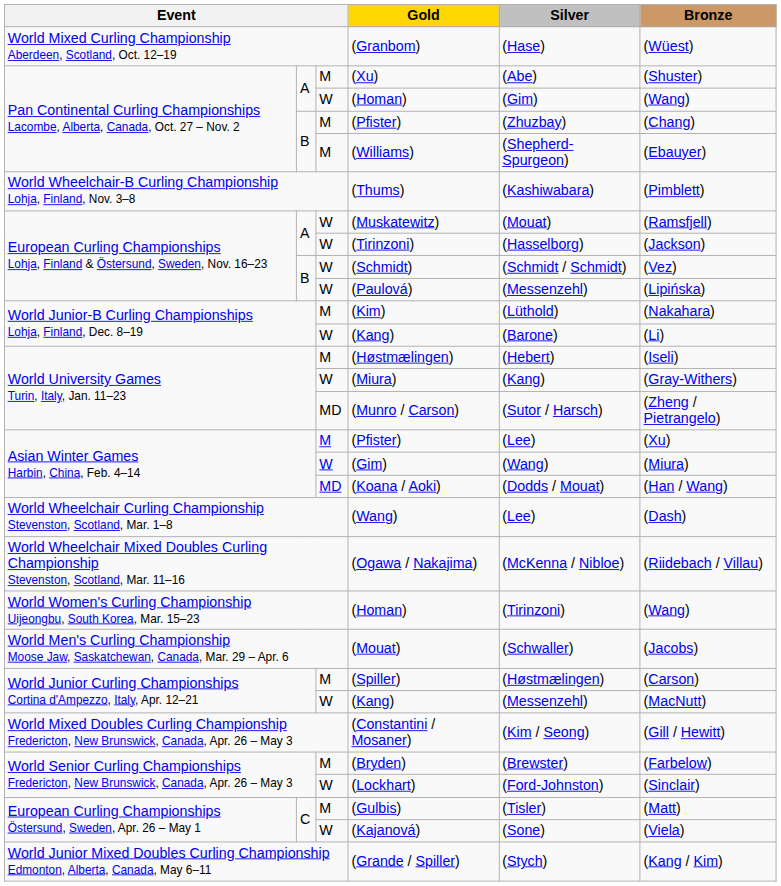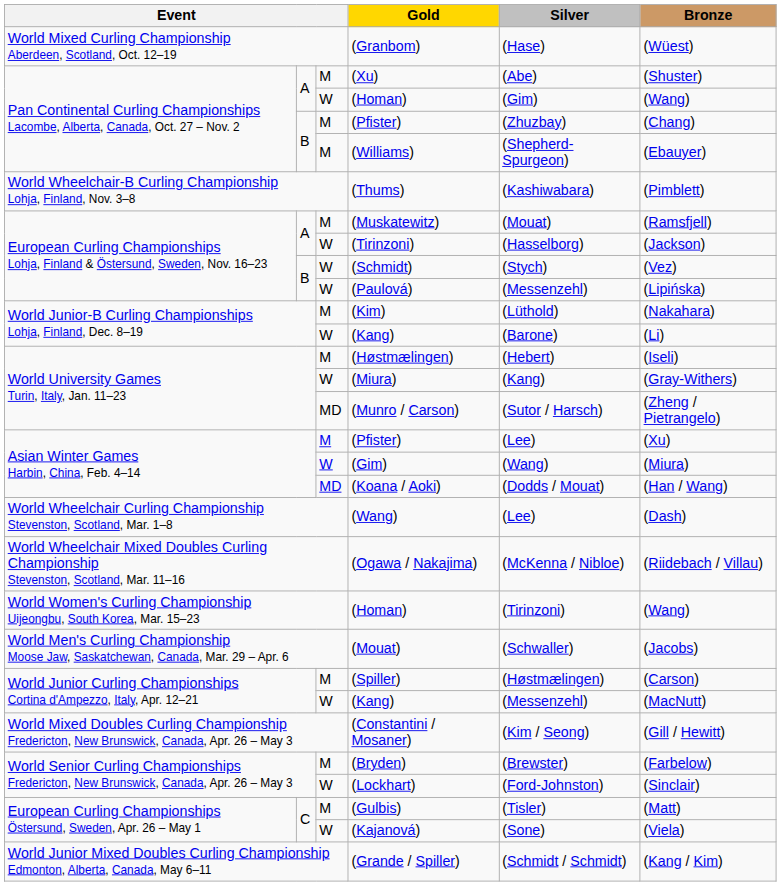 <table class="wikitable">
 <tr>
 <th colspan="3">Event</th>
 <th style="background:gold">Gold</th>
 <th style="background:silver">Silver</th>
 <th style="background:#cc9966">Bronze</th>
 </tr>
 <tr>
 <td colspan="3"><a href='#'>World Mixed Curling Championship</a> <br> <small><a href='#'>Aberdeen</a>, <a href='#'>Scotland</a>, Oct. 12–19</small></td>
 <td> (<a href='#'>Granbom</a>)</td>
 <td> (<a href='#'>Hase</a>)</td>
 <td> (<a href='#'>Wüest</a>)</td>
 </tr>
 <tr>
 <td rowspan="4"><a href='#'>Pan Continental Curling Championships</a> <br> <small><a href='#'>Lacombe</a>, <a href='#'>Alberta</a>, <a href='#'>Canada</a>, Oct. 27 – Nov. 2</small></td>
 <td rowspan="2">A</td>
 <td>M</td>
 <td> (<a href='#'>Xu</a>)</td>
 <td> (<a href='#'>Abe</a>)</td>
 <td> (<a href='#'>Shuster</a>)</td>
 </tr>
 <tr>
 <td>W</td>
 <td> (<a href='#'>Homan</a>)</td>
 <td> (<a href='#'>Gim</a>)</td>
 <td> (<a href='#'>Wang</a>)</td>
 </tr>
 <tr>
 <td rowspan="2">B</td>
 <td>M</td>
 <td> (<a href='#'>Pfister</a>)</td>
 <td> (<a href='#'>Zhuzbay</a>)</td>
 <td> (<a href='#'>Chang</a>)</td>
 </tr>
 <tr>
 <td>M</td>
 <td> (<a href='#'>Williams</a>)</td>
 <td> (<a href='#'>Shepherd-Spurgeon</a>)</td>
 <td> (<a href='#'>Ebauyer</a>)</td>
 </tr>
 <tr>
 <td colspan="3"><a href='#'>World Wheelchair-B Curling Championship</a> <br> <small><a href='#'>Lohja</a>, <a href='#'>Finland</a>, Nov. 3–8</small></td>
 <td> (<a href='#'>Thums</a>)</td>
 <td> (<a href='#'>Kashiwabara</a>)</td>
 <td> (<a href='#'>Pimblett</a>)</td>
 </tr>
 <tr>
 <td rowspan="4"><a href='#'>European Curling Championships</a> <br> <small><a href='#'>Lohja</a>, <a href='#'>Finland</a> & <a href='#'>Östersund</a>, <a href='#'>Sweden</a>, Nov. 16–23</small></td>
 <td rowspan="2">A</td>
-<td>W</td>
+<td>M</td>
 <td> (<a href='#'>Muskatewitz</a>)</td>
 <td> (<a href='#'>Mouat</a>)</td>
 <td> (<a href='#'>Ramsfjell</a>)</td>
 </tr>
 <tr>
 <td>W</td>
 <td> (<a href='#'>Tirinzoni</a>)</td>
 <td> (<a href='#'>Hasselborg</a>)</td>
 <td> (<a href='#'>Jackson</a>)</td>
 </tr>
 <tr>
 <td rowspan="2">B</td>
 <td>W</td>
 <td> (<a href='#'>Schmidt</a>)</td>
-<td> (<a href='#'>Schmidt</a> / <a href='#'>Schmidt</a>)</td>
+<td> (<a href='#'>Stych</a>)</td>
 <td> (<a href='#'>Vez</a>)</td>
 </tr>
 <tr>
 <td>W</td>
 <td> (<a href='#'>Paulová</a>)</td>
 <td> (<a href='#'>Messenzehl</a>)</td>
 <td> (<a href='#'>Lipińska</a>)</td>
 </tr>
 <tr>
 <td colspan="2" rowspan="2"><a href='#'>World Junior-B Curling Championships</a> <br> <small><a href='#'>Lohja</a>, <a href='#'>Finland</a>, Dec. 8–19</small></td>
 <td>M</td>
 <td> (<a href='#'>Kim</a>)</td>
 <td> (<a href='#'>Lüthold</a>)</td>
 <td> (<a href='#'>Nakahara</a>)</td>
 </tr>
 <tr>
 <td>W</td>
 <td> (<a href='#'>Kang</a>)</td>
 <td> (<a href='#'>Barone</a>)</td>
 <td> (<a href='#'>Li</a>)</td>
 </tr>
 <tr>
 <td colspan="2" rowspan="3"><a href='#'>World University Games</a> <br> <small><a href='#'>Turin</a>, <a href='#'>Italy</a>, Jan. 11–23</small></td>
 <td>M</td>
 <td> (<a href='#'>Høstmælingen</a>)</td>
 <td> (<a href='#'>Hebert</a>)</td>
 <td> (<a href='#'>Iseli</a>)</td>
 </tr>
 <tr>
 <td>W</td>
 <td> (<a href='#'>Miura</a>)</td>
 <td> (<a href='#'>Kang</a>)</td>
 <td> (<a href='#'>Gray-Withers</a>)</td>
 </tr>
 <tr>
 <td>MD</td>
 <td> (<a href='#'>Munro</a> / <a href='#'>Carson</a>)</td>
 <td> (<a href='#'>Sutor</a> / <a href='#'>Harsch</a>)</td>
 <td> (<a href='#'>Zheng</a> / <a href='#'>Pietrangelo</a>)</td>
 </tr>
 <tr>
 <td colspan="2" rowspan="3"><a href='#'>Asian Winter Games</a> <br> <small><a href='#'>Harbin</a>, <a href='#'>China</a>, Feb. 4–14</small></td>
 <td><a href='#'>M</a></td>
 <td> (<a href='#'>Pfister</a>)</td>
 <td> (<a href='#'>Lee</a>)</td>
 <td> (<a href='#'>Xu</a>)</td>
 </tr>
 <tr>
 <td><a href='#'>W</a></td>
 <td> (<a href='#'>Gim</a>)</td>
 <td> (<a href='#'>Wang</a>)</td>
 <td> (<a href='#'>Miura</a>)</td>
 </tr>
 <tr>
 <td><a href='#'>MD</a></td>
 <td> (<a href='#'>Koana</a> / <a href='#'>Aoki</a>)</td>
 <td> (<a href='#'>Dodds</a> / <a href='#'>Mouat</a>)</td>
 <td> (<a href='#'>Han</a> / <a href='#'>Wang</a>)</td>
 </tr>
 <tr>
 <td colspan="3"><a href='#'>World Wheelchair Curling Championship</a> <br> <small><a href='#'>Stevenston</a>, <a href='#'>Scotland</a>, Mar. 1–8</small></td>
 <td> (<a href='#'>Wang</a>)</td>
 <td> (<a href='#'>Lee</a>)</td>
 <td> (<a href='#'>Dash</a>)</td>
 </tr>
 <tr>
 <td colspan="3"><a href='#'>World Wheelchair Mixed Doubles Curling Championship</a> <br> <small><a href='#'>Stevenston</a>, <a href='#'>Scotland</a>, Mar. 11–16</small></td>
 <td> (<a href='#'>Ogawa</a> / <a href='#'>Nakajima</a>)</td>
 <td> (<a href='#'>McKenna</a> / <a href='#'>Nibloe</a>)</td>
 <td> (<a href='#'>Riidebach</a> / <a href='#'>Villau</a>)</td>
 </tr>
 <tr>
 <td colspan="3"><a href='#'>World Women's Curling Championship</a> <br> <small><a href='#'>Uijeongbu</a>, <a href='#'>South Korea</a>, Mar. 15–23</small></td>
 <td> (<a href='#'>Homan</a>)</td>
 <td> (<a href='#'>Tirinzoni</a>)</td>
 <td> (<a href='#'>Wang</a>)</td>
 </tr>
 <tr>
 <td colspan="3"><a href='#'>World Men's Curling Championship</a> <br> <small><a href='#'>Moose Jaw</a>, <a href='#'>Saskatchewan</a>, <a href='#'>Canada</a>, Mar. 29 – Apr. 6</small></td>
 <td> (<a href='#'>Mouat</a>)</td>
 <td> (<a href='#'>Schwaller</a>)</td>
 <td> (<a href='#'>Jacobs</a>)</td>
 </tr>
 <tr>
 <td colspan="2" rowspan="2"><a href='#'>World Junior Curling Championships</a> <br> <small><a href='#'>Cortina d'Ampezzo</a>, <a href='#'>Italy</a>, Apr. 12–21</small></td>
 <td>M</td>
 <td> (<a href='#'>Spiller</a>)</td>
 <td> (<a href='#'>Høstmælingen</a>)</td>
 <td> (<a href='#'>Carson</a>)</td>
 </tr>
 <tr>
 <td>W</td>
 <td> (<a href='#'>Kang</a>)</td>
 <td> (<a href='#'>Messenzehl</a>)</td>
 <td> (<a href='#'>MacNutt</a>)</td>
 </tr>
 <tr>
 <td colspan="3"><a href='#'>World Mixed Doubles Curling Championship</a> <br> <small><a href='#'>Fredericton</a>, <a href='#'>New Brunswick</a>, <a href='#'>Canada</a>, Apr. 26 – May 3</small></td>
 <td> (<a href='#'>Constantini</a> / <a href='#'>Mosaner</a>)</td>
 <td> (<a href='#'>Kim</a> / <a href='#'>Seong</a>)</td>
 <td> (<a href='#'>Gill</a> / <a href='#'>Hewitt</a>)</td>
 </tr>
 <tr>
 <td colspan="2" rowspan="2"><a href='#'>World Senior Curling Championships</a> <br> <small><a href='#'>Fredericton</a>, <a href='#'>New Brunswick</a>, <a href='#'>Canada</a>, Apr. 26 – May 3</small></td>
 <td>M</td>
 <td> (<a href='#'>Bryden</a>)</td>
 <td> (<a href='#'>Brewster</a>)</td>
 <td> (<a href='#'>Farbelow</a>)</td>
 </tr>
 <tr>
 <td>W</td>
 <td> (<a href='#'>Lockhart</a>)</td>
 <td> (<a href='#'>Ford-Johnston</a>)</td>
 <td> (<a href='#'>Sinclair</a>)</td>
 </tr>
 <tr>
 <td rowspan="2"><a href='#'>European Curling Championships</a> <br> <small><a href='#'>Östersund</a>, <a href='#'>Sweden</a>, Apr. 26 – May 1</small></td>
 <td rowspan="2">C</td>
 <td>M</td>
 <td> (<a href='#'>Gulbis</a>)</td>
 <td> (<a href='#'>Tisler</a>)</td>
 <td> (<a href='#'>Matt</a>)</td>
 </tr>
 <tr>
 <td>W</td>
 <td> (<a href='#'>Kajanová</a>)</td>
 <td> (<a href='#'>Sone</a>)</td>
 <td> (<a href='#'>Viela</a>)</td>
 </tr>
 <tr>
 <td colspan="3"><a href='#'>World Junior Mixed Doubles Curling Championship</a> <br> <small><a href='#'>Edmonton</a>, <a href='#'>Alberta</a>, <a href='#'>Canada</a>, May 6–11</small></td>
 <td> (<a href='#'>Grande</a> / <a href='#'>Spiller</a>)</td>
-<td> (<a href='#'>Stych</a>)</td>
+<td> (<a href='#'>Schmidt</a> / <a href='#'>Schmidt</a>)</td>
 <td> (<a href='#'>Kang</a> / <a href='#'>Kim</a>)</td>
 </tr>
 </table>
